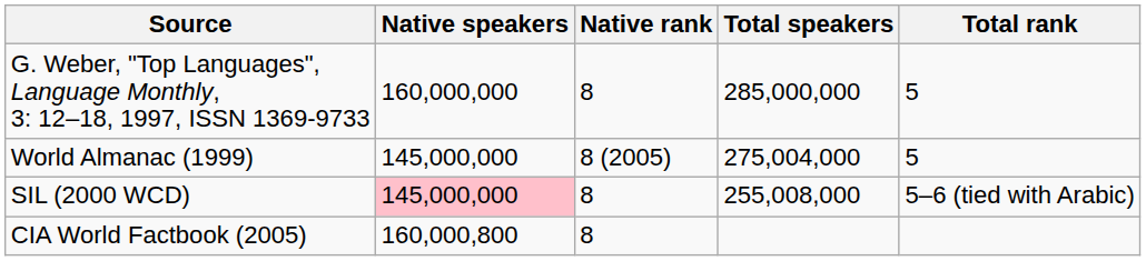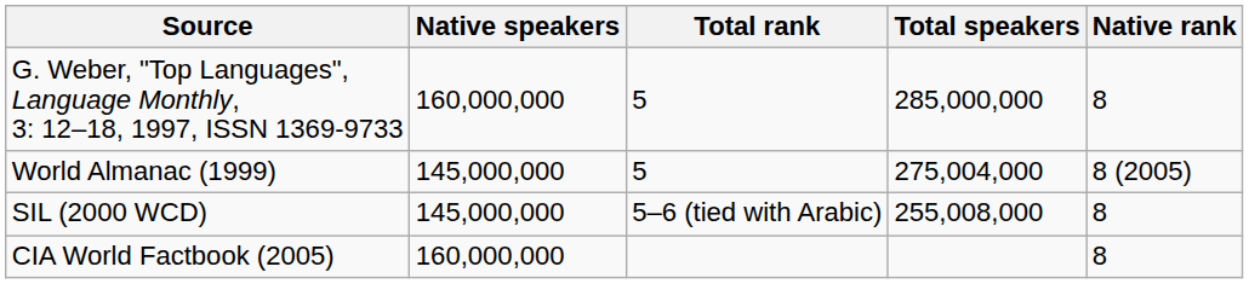 <table class="wikitable">
 <tr>
 <th>Source</th>
 <th>Native speakers</th>
+<th>Total rank</th>
+<th>Total speakers</th>
 <th>Native rank</th>
-<th>Total speakers</th>
-<th>Total rank</th>
 </tr>
 <tr>
 <td>G. Weber, "Top Languages",<br><em>Language Monthly</em>,<br>3: 12–18, 1997, ISSN 1369-9733</td>
 <td>160,000,000</td>
+<td>5</td>
+<td>285,000,000</td>
 <td>8</td>
-<td>285,000,000</td>
-<td>5</td>
 </tr>
 <tr>
 <td>World Almanac (1999)</td>
 <td>145,000,000</td>
+<td>5</td>
+<td>275,004,000</td>
 <td>8 (2005)</td>
-<td>275,004,000</td>
-<td>5</td>
 </tr>
 <tr>
 <td>SIL (2000 WCD)</td>
-<td style="background: pink;">145,000,000</td>
+<td>145,000,000</td>
+<td>5–6 (tied with Arabic)</td>
+<td>255,008,000</td>
 <td>8</td>
-<td>255,008,000</td>
-<td>5–6 (tied with Arabic)</td>
 </tr>
 <tr>
 <td>CIA World Factbook (2005)</td>
-<td>160,000,800</td>
-<td>8</td>
+<td>160,000,000</td>
 <td></td>
 <td></td>
+<td>8</td>
 </tr>
 </table>
